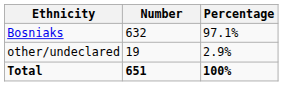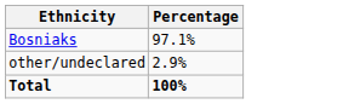 <table class="wikitable">
 <tr>
 <th width="100px">Ethnicity</th>
-<th width="80px">Number</th>
 <th width="80px">Percentage</th>
 </tr>
 <tr>
 <td><a href='#'>Bosniaks</a></td>
-<td>632</td>
 <td>97.1%</td>
 </tr>
 <tr>
 <td>other/undeclared</td>
-<td>19</td>
 <td>2.9%</td>
 </tr>
 <tr>
 <td><strong>Total</strong></td>
-<td><strong>651</strong></td>
 <td><strong>100%</strong></td>
 </tr>
 </table>
